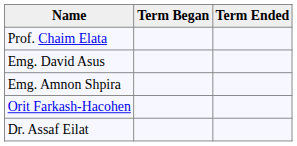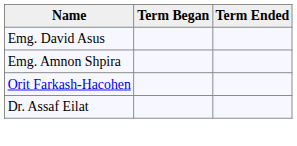 <table bgcolor="#f7f8ff" cellpadding="3" cellspacing="0" border="1" style="font-size: 95%; border: gray solid 1px; border-collapse: collapse;">
 <tr bgcolor="#efefef">
 <th>Name</th>
 <th>Term Began</th>
 <th>Term Ended</th>
-</tr>
-<tr>
-<td>Prof. <a href='#'>Chaim Elata</a></td>
-<td></td>
-<td></td>
 </tr>
 <tr>
 <td>Emg. David Asus</td>
 <td></td>
 <td></td>
 </tr>
 <tr>
 <td>Emg. Amnon Shpira</td>
 <td></td>
 <td></td>
 </tr>
 <tr>
 <td><a href='#'>Orit Farkash-Hacohen</a></td>
 <td></td>
 <td></td>
 </tr>
 <tr>
 <td>Dr. Assaf Eilat</td>
 <td></td>
 <td></td>
 </tr>
 </table>
